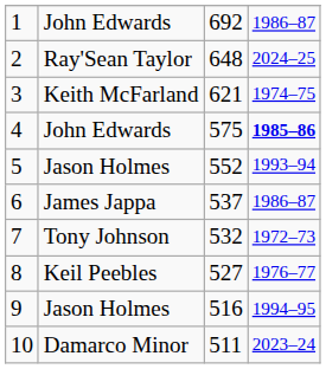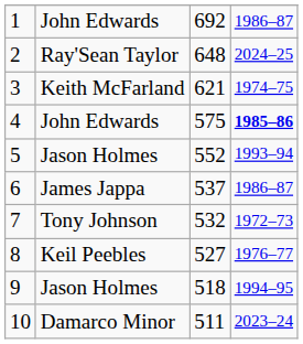 <table class="wikitable">
 <tr>
 </tr>
 <tr>
 <td>1</td>
 <td>John Edwards</td>
 <td>692</td>
 <td style="font-size:80%;"><a href='#'>1986–87</a></td>
 </tr>
 <tr>
 <td>2</td>
 <td>Ray'Sean Taylor</td>
 <td>648</td>
 <td style="font-size:80%;"><a href='#'>2024–25</a></td>
 </tr>
 <tr>
 <td>3</td>
 <td>Keith McFarland</td>
 <td>621</td>
 <td style="font-size:80%;"><a href='#'>1974–75</a></td>
 </tr>
 <tr>
 <td>4</td>
 <td>John Edwards</td>
 <td>575</td>
 <td style="font-size:80%;"><strong><a href='#'>1985–86</a></strong></td>
 </tr>
 <tr>
 <td>5</td>
 <td>Jason Holmes</td>
 <td>552</td>
 <td style="font-size:80%;"><a href='#'>1993–94</a></td>
 </tr>
 <tr>
 <td>6</td>
 <td>James Jappa</td>
 <td>537</td>
 <td style="font-size:80%;"><a href='#'>1986–87</a></td>
 </tr>
 <tr>
 <td>7</td>
 <td>Tony Johnson</td>
 <td>532</td>
 <td style="font-size:80%;"><a href='#'>1972–73</a></td>
 </tr>
 <tr>
 <td>8</td>
 <td>Keil Peebles</td>
 <td>527</td>
 <td style="font-size:80%;"><a href='#'>1976–77</a></td>
 </tr>
 <tr>
 <td>9</td>
 <td>Jason Holmes</td>
-<td>516</td>
+<td>518</td>
 <td style="font-size:80%;"><a href='#'>1994–95</a></td>
 </tr>
 <tr>
 <td>10</td>
 <td>Damarco Minor</td>
 <td>511</td>
 <td style="font-size:80%;"><a href='#'>2023–24</a></td>
 </tr>
 </table>
